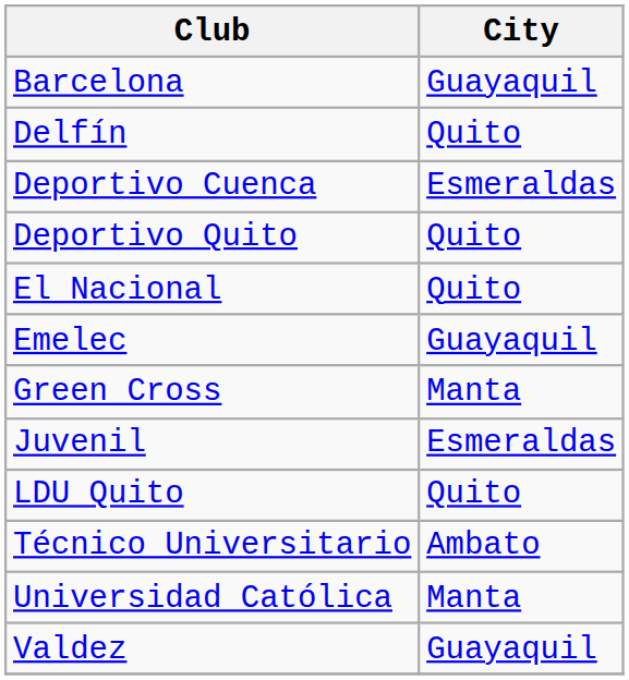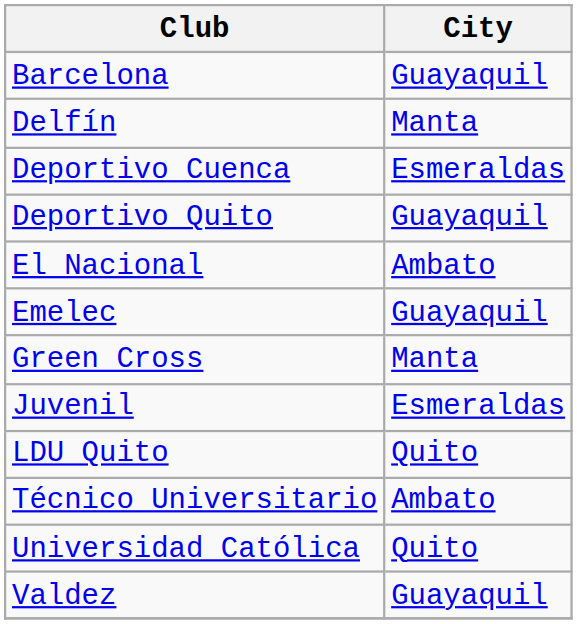 <table class="wikitable sortable">
 <tr>
 <th>Club</th>
 <th>City</th>
 </tr>
 <tr>
 <td><a href='#'>Barcelona</a></td>
 <td><a href='#'>Guayaquil</a></td>
 </tr>
 <tr>
 <td><a href='#'>Delfín</a></td>
-<td><a href='#'>Quito</a></td>
+<td><a href='#'>Manta</a></td>
 </tr>
 <tr>
 <td><a href='#'>Deportivo Cuenca</a></td>
 <td><a href='#'>Esmeraldas</a></td>
 </tr>
 <tr>
 <td><a href='#'>Deportivo Quito</a></td>
-<td><a href='#'>Quito</a></td>
+<td><a href='#'>Guayaquil</a></td>
 </tr>
 <tr>
 <td><a href='#'>El Nacional</a></td>
-<td><a href='#'>Quito</a></td>
+<td><a href='#'>Ambato</a></td>
 </tr>
 <tr>
 <td><a href='#'>Emelec</a></td>
 <td><a href='#'>Guayaquil</a></td>
 </tr>
 <tr>
 <td><a href='#'>Green Cross</a></td>
 <td><a href='#'>Manta</a></td>
 </tr>
 <tr>
 <td><a href='#'>Juvenil</a></td>
 <td><a href='#'>Esmeraldas</a></td>
 </tr>
 <tr>
 <td><a href='#'>LDU Quito</a></td>
 <td><a href='#'>Quito</a></td>
 </tr>
 <tr>
 <td><a href='#'>Técnico Universitario</a></td>
 <td><a href='#'>Ambato</a></td>
 </tr>
 <tr>
 <td><a href='#'>Universidad Católica</a></td>
-<td><a href='#'>Manta</a></td>
+<td><a href='#'>Quito</a></td>
 </tr>
 <tr>
 <td><a href='#'>Valdez</a></td>
 <td><a href='#'>Guayaquil</a></td>
 </tr>
 <tr>
 </tr>
 </table>
